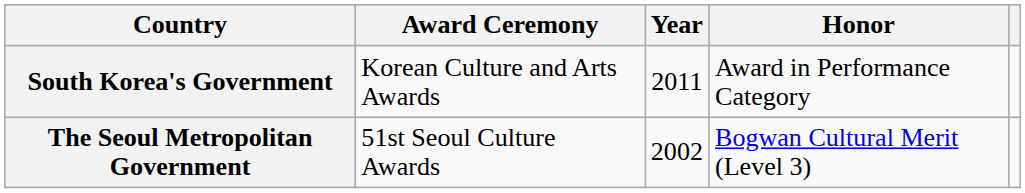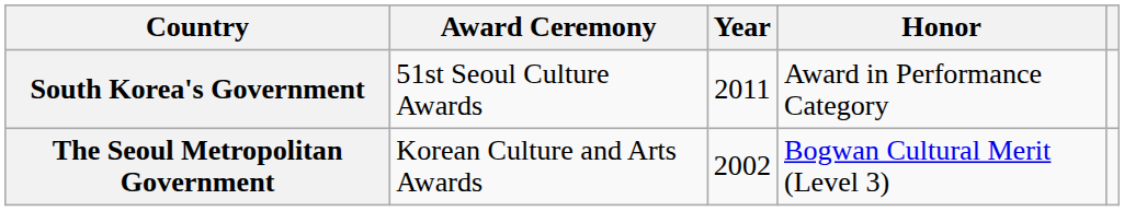 <table class="wikitable plainrowheaders sortable" style="margin-right: 0;">
 <tr>
 <th scope="col">Country</th>
 <th scope="col">Award Ceremony</th>
 <th scope="col">Year</th>
 <th scope="col">Honor</th>
 <th scope="col" class="unsortable"></th>
 </tr>
 <tr>
 <th scope="row">South Korea's Government</th>
-<td>Korean Culture and Arts Awards</td>
+<td>51st Seoul Culture Awards</td>
 <td style="text-align:center">2011</td>
 <td>Award in Performance Category</td>
 <td style="text-align:center"></td>
 </tr>
 <tr>
 <th scope="row">The Seoul Metropolitan Government</th>
-<td>51st Seoul Culture Awards</td>
+<td>Korean Culture and Arts Awards</td>
 <td>2002</td>
 <td><a href='#'>Bogwan Cultural Merit</a> (Level 3)</td>
 <td></td>
 </tr>
 </table>
